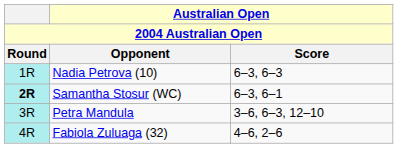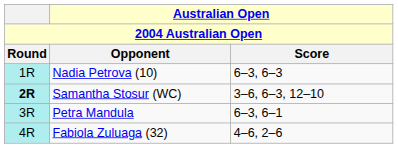 <table class="wikitable collapsible collapsed">
 <tr>
 <th></th>
 <th colspan=2 style="background:#ffc;"><a href='#'>Australian Open</a></th>
 </tr>
 <tr>
 <th colspan=3 style="background:#ffc;"><a href='#'>2004 Australian Open</a></th>
 </tr>
 <tr>
 <th>Round</th>
 <th width=225>Opponent</th>
 <th width=200>Score</th>
 </tr>
 <tr>
 <td style="text-align:center; background:#afeeee;">1R</td>
 <td> <a href='#'>Nadia Petrova</a> (10)</td>
 <td>6–3, 6–3</td>
 </tr>
 <tr>
 <td style="text-align:center; background:#afeeee;"><strong>2R</strong></td>
 <td> <a href='#'>Samantha Stosur</a> (WC)</td>
-<td>6–3, 6–1</td>
+<td>3–6, 6–3, 12–10</td>
 </tr>
 <tr>
 <td style="text-align:center; background:#afeeee;">3R</td>
 <td> <a href='#'>Petra Mandula</a></td>
-<td>3–6, 6–3, 12–10</td>
+<td>6–3, 6–1</td>
 </tr>
 <tr>
 <td style="text-align:center; background:#afeeee;">4R</td>
 <td> <a href='#'>Fabiola Zuluaga</a> (32)</td>
 <td>4–6, 2–6</td>
 </tr>
 </table>
